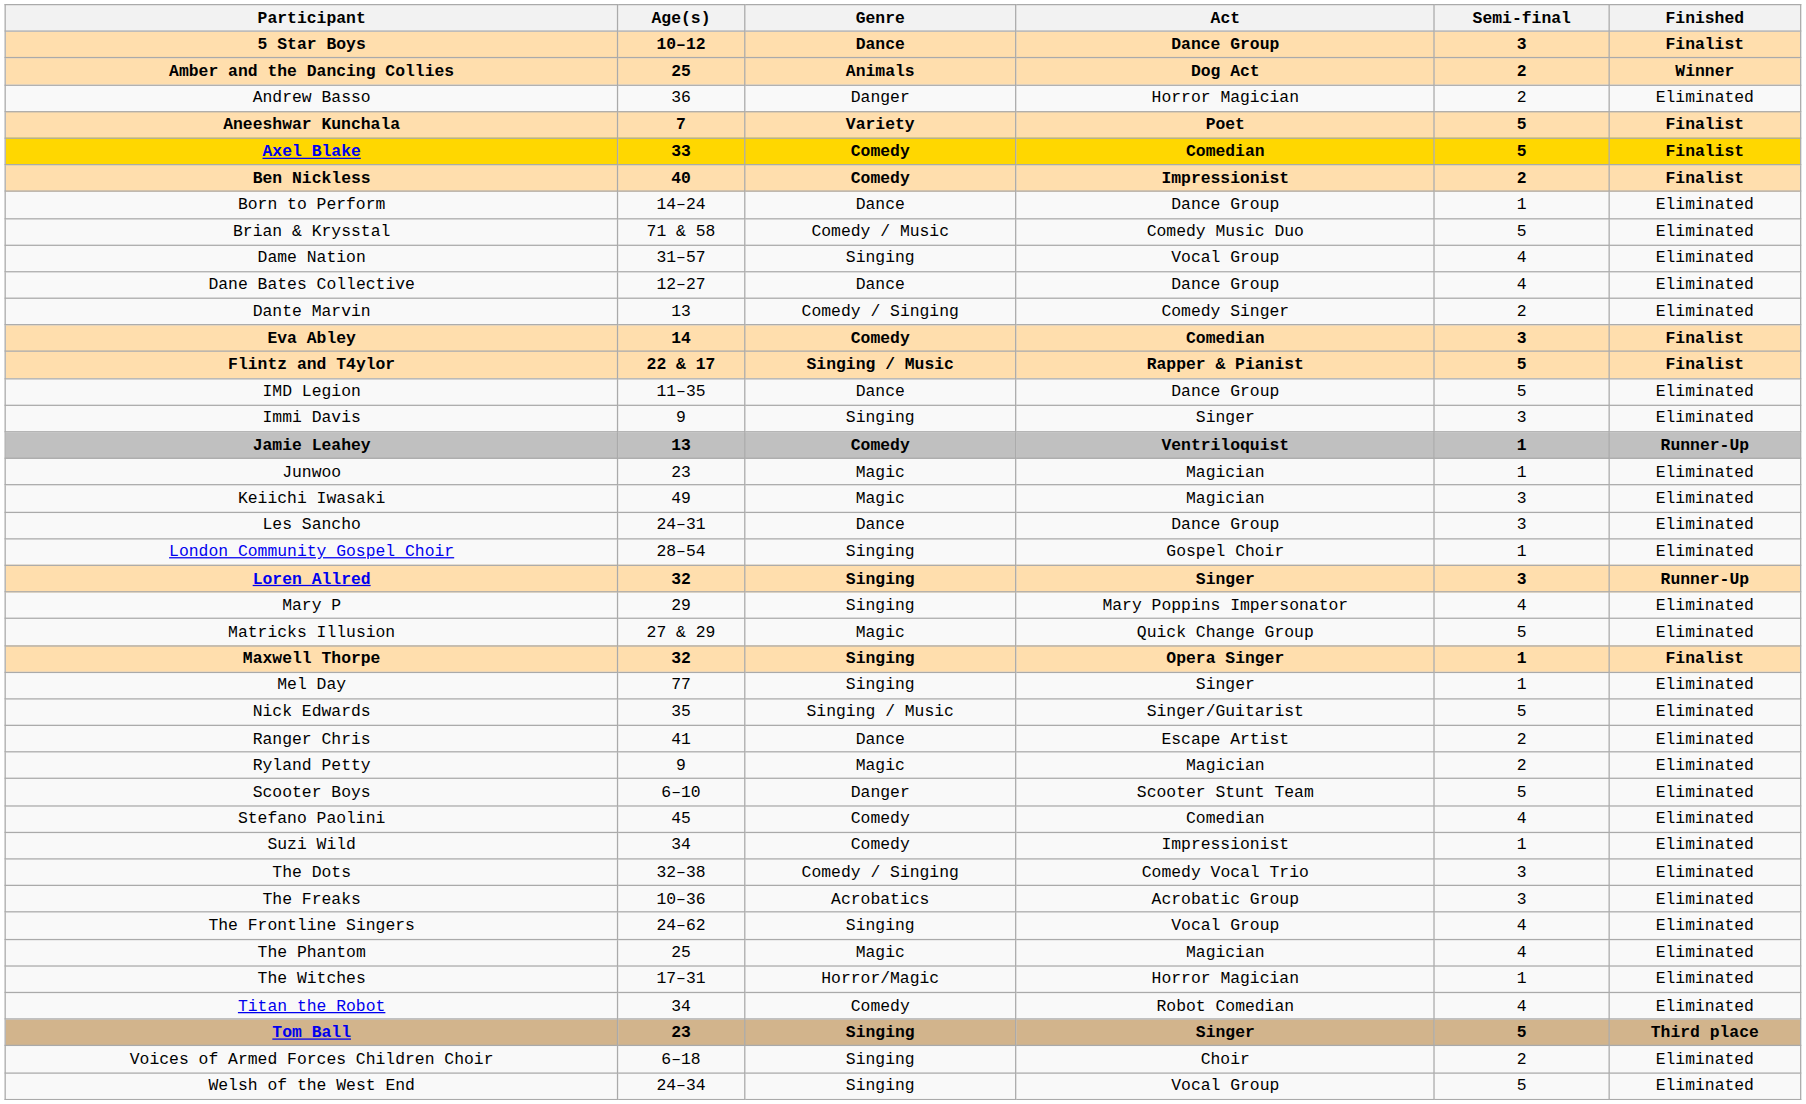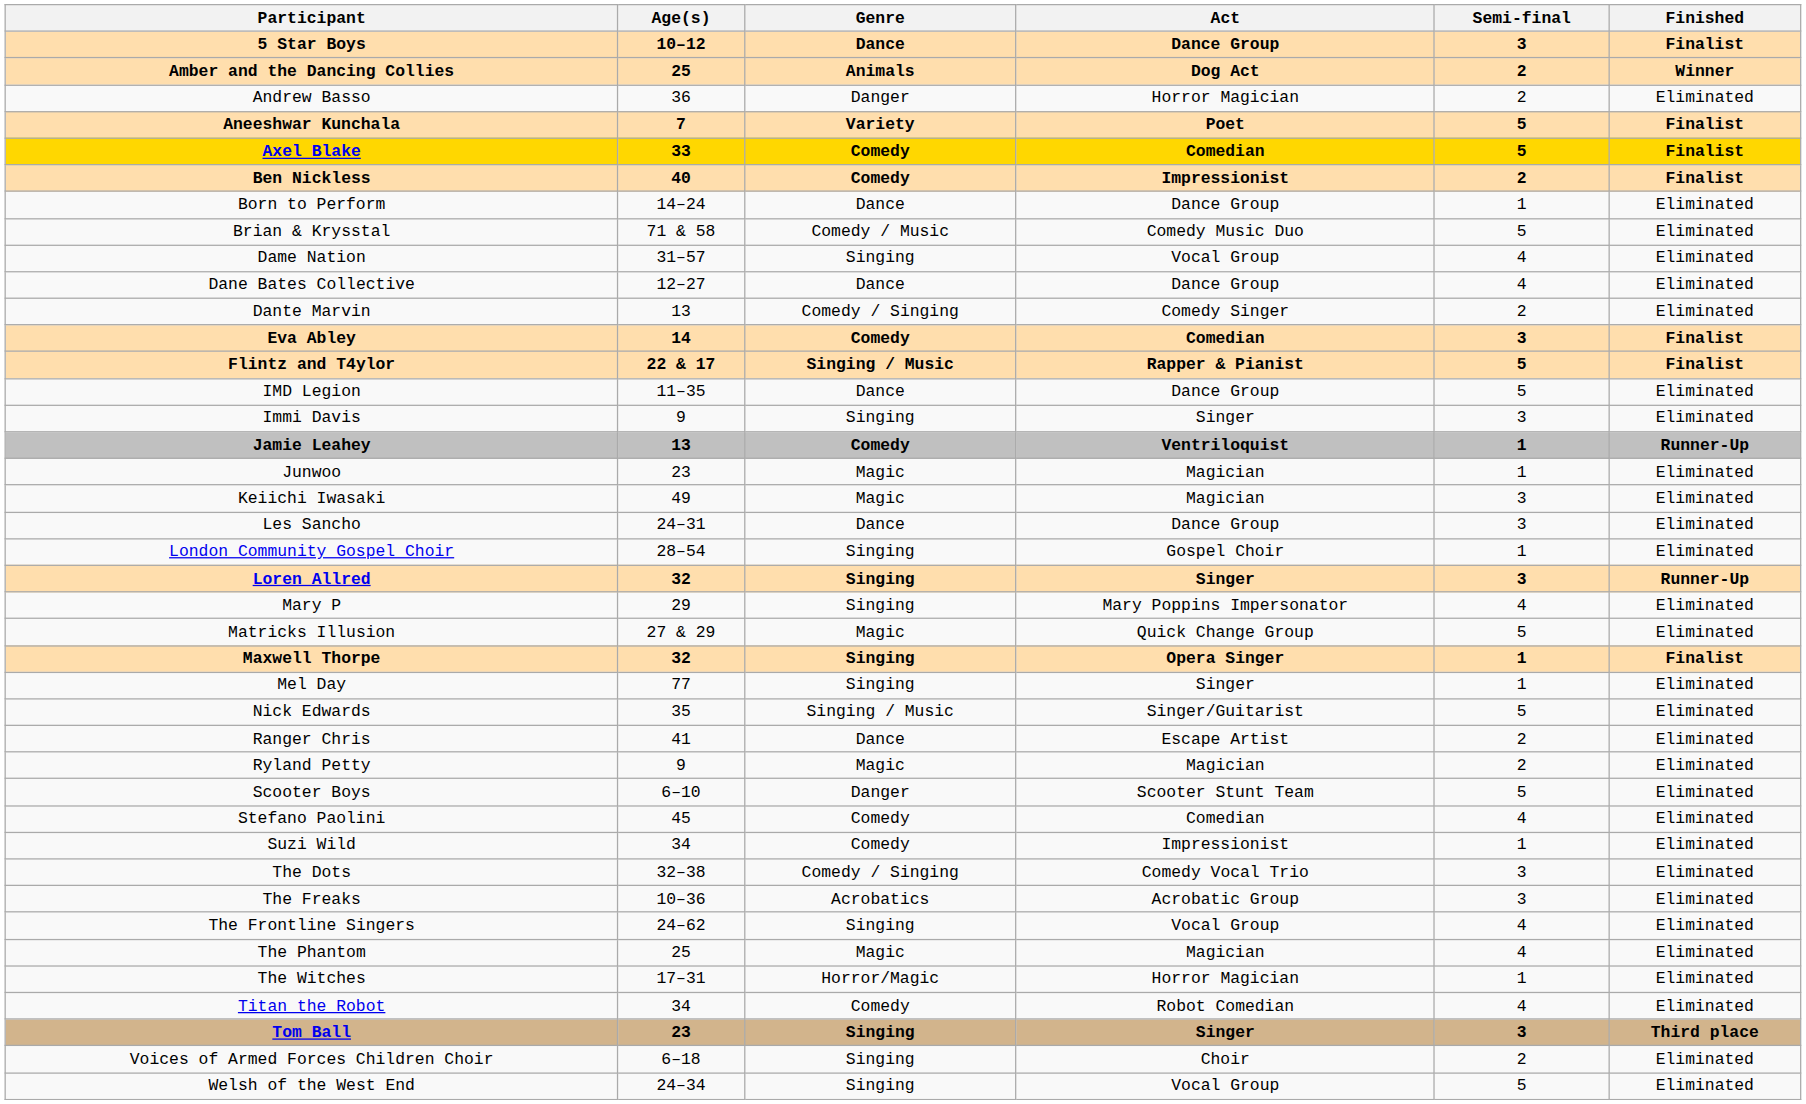 <table class="wikitable sortable" style="margin-left: auto; margin-right: auto; border: none; width:90%; text-align:center;">
 <tr>
 <th>Participant</th>
 <th class="unsortable">Age(s)</th>
 <th>Genre</th>
 <th class="unsortable">Act</th>
 <th>Semi-final</th>
 <th>Finished </th>
 </tr>
 <tr style="background:NavajoWhite">
 <td><strong>5 Star Boys</strong></td>
 <td><strong>10–12</strong></td>
 <td><strong>Dance</strong></td>
 <td><strong>Dance Group</strong></td>
 <td><strong>3</strong></td>
 <td><strong>Finalist</strong></td>
 </tr>
 <tr style="background:NavajoWhite">
 <td><strong>Amber and the Dancing Collies</strong> </td>
 <td><strong>25</strong></td>
 <td><strong>Animals</strong></td>
 <td><strong>Dog Act</strong></td>
 <td><strong>2</strong></td>
 <td><strong>Winner</strong></td>
 </tr>
 <tr>
 <td>Andrew Basso</td>
 <td>36</td>
 <td>Danger</td>
 <td>Horror Magician</td>
 <td>2</td>
 <td>Eliminated</td>
 </tr>
 <tr style="background:NavajoWhite">
 <td><strong>Aneeshwar Kunchala</strong></td>
 <td><strong>7</strong></td>
 <td><strong>Variety</strong></td>
 <td><strong>Poet</strong></td>
 <td><strong>5</strong></td>
 <td><strong>Finalist</strong></td>
 </tr>
 <tr style="background:gold">
 <td><strong><a href='#'>Axel Blake</a></strong> </td>
 <td><strong>33</strong></td>
 <td><strong>Comedy</strong></td>
 <td><strong>Comedian</strong></td>
 <td><strong>5</strong></td>
 <td><strong>Finalist</strong></td>
 </tr>
 <tr style="background:NavajoWhite">
 <td><strong>Ben Nickless</strong></td>
 <td><strong>40</strong></td>
 <td><strong>Comedy</strong></td>
 <td><strong>Impressionist</strong></td>
 <td><strong>2</strong></td>
 <td><strong>Finalist</strong></td>
 </tr>
 <tr>
 <td>Born to Perform </td>
 <td>14–24</td>
 <td>Dance</td>
 <td>Dance Group</td>
 <td>1</td>
 <td>Eliminated</td>
 </tr>
 <tr>
 <td>Brian & Krysstal</td>
 <td>71 & 58</td>
 <td>Comedy / Music</td>
 <td>Comedy Music Duo</td>
 <td>5</td>
 <td>Eliminated</td>
 </tr>
 <tr>
 <td>Dame Nation</td>
 <td>31–57</td>
 <td>Singing</td>
 <td>Vocal Group</td>
 <td>4</td>
 <td>Eliminated</td>
 </tr>
 <tr>
 <td>Dane Bates Collective</td>
 <td>12–27</td>
 <td>Dance</td>
 <td>Dance Group</td>
 <td>4</td>
 <td>Eliminated</td>
 </tr>
 <tr>
 <td>Dante Marvin</td>
 <td>13</td>
 <td>Comedy / Singing</td>
 <td>Comedy Singer</td>
 <td>2</td>
 <td>Eliminated</td>
 </tr>
 <tr style="background:NavajoWhite">
 <td><strong>Eva Abley</strong></td>
 <td><strong>14</strong></td>
 <td><strong>Comedy</strong></td>
 <td><strong>Comedian</strong></td>
 <td><strong>3</strong></td>
 <td><strong>Finalist</strong></td>
 </tr>
 <tr style="background:NavajoWhite">
 <td><strong>Flintz and T4ylor</strong> </td>
 <td><strong>22 & 17</strong></td>
 <td><strong>Singing / Music</strong></td>
 <td><strong>Rapper & Pianist</strong></td>
 <td><strong>5</strong></td>
 <td><strong>Finalist</strong></td>
 </tr>
 <tr>
 <td>IMD Legion</td>
 <td>11–35</td>
 <td>Dance</td>
 <td>Dance Group</td>
 <td>5</td>
 <td>Eliminated</td>
 </tr>
 <tr>
 <td>Immi Davis</td>
 <td>9</td>
 <td>Singing</td>
 <td>Singer</td>
 <td>3</td>
 <td>Eliminated</td>
 </tr>
 <tr style="background:silver">
 <td><strong>Jamie Leahey</strong></td>
 <td><strong>13</strong></td>
 <td><strong>Comedy</strong></td>
 <td><strong>Ventriloquist</strong></td>
 <td><strong>1</strong></td>
 <td><strong>Runner-Up</strong></td>
 </tr>
 <tr>
 <td>Junwoo</td>
 <td>23</td>
 <td>Magic</td>
 <td>Magician</td>
 <td>1</td>
 <td>Eliminated</td>
 </tr>
 <tr>
 <td>Keiichi Iwasaki </td>
 <td>49</td>
 <td>Magic</td>
 <td>Magician</td>
 <td>3</td>
 <td>Eliminated</td>
 </tr>
 <tr>
 <td>Les Sancho</td>
 <td>24–31</td>
 <td>Dance</td>
 <td>Dance Group</td>
 <td>3</td>
 <td>Eliminated</td>
 </tr>
 <tr>
 <td><a href='#'>London Community Gospel Choir</a></td>
 <td>28–54</td>
 <td>Singing</td>
 <td>Gospel Choir</td>
 <td>1</td>
 <td>Eliminated</td>
 </tr>
 <tr style="background:NavajoWhite">
 <td><strong><a href='#'>Loren Allred</a></strong> </td>
 <td><strong>32</strong></td>
 <td><strong>Singing</strong></td>
 <td><strong>Singer</strong></td>
 <td><strong>3</strong></td>
 <td><strong>Runner-Up</strong></td>
 </tr>
 <tr>
 <td>Mary P</td>
 <td>29</td>
 <td>Singing</td>
 <td>Mary Poppins Impersonator</td>
 <td>4</td>
 <td>Eliminated</td>
 </tr>
 <tr>
 <td>Matricks Illusion</td>
 <td>27 & 29</td>
 <td>Magic</td>
 <td>Quick Change Group</td>
 <td>5</td>
 <td>Eliminated</td>
 </tr>
 <tr style="background:NavajoWhite">
 <td><strong>Maxwell Thorpe</strong></td>
 <td><strong>32</strong></td>
 <td><strong>Singing</strong></td>
 <td><strong>Opera Singer</strong></td>
 <td><strong>1</strong></td>
 <td><strong>Finalist</strong></td>
 </tr>
 <tr>
 <td>Mel Day</td>
 <td>77</td>
 <td>Singing</td>
 <td>Singer</td>
 <td>1</td>
 <td>Eliminated</td>
 </tr>
 <tr>
 <td>Nick Edwards</td>
 <td>35</td>
 <td>Singing / Music</td>
 <td>Singer/Guitarist</td>
 <td>5</td>
 <td>Eliminated</td>
 </tr>
 <tr>
 <td>Ranger Chris</td>
 <td>41</td>
 <td>Dance</td>
 <td>Escape Artist</td>
 <td>2</td>
 <td>Eliminated</td>
 </tr>
 <tr>
 <td>Ryland Petty</td>
 <td>9</td>
 <td>Magic</td>
 <td>Magician</td>
 <td>2</td>
 <td>Eliminated</td>
 </tr>
 <tr>
 <td>Scooter Boys</td>
 <td>6–10</td>
 <td>Danger</td>
 <td>Scooter Stunt Team</td>
 <td>5</td>
 <td>Eliminated</td>
 </tr>
 <tr>
 <td>Stefano Paolini</td>
 <td>45</td>
 <td>Comedy</td>
 <td>Comedian</td>
 <td>4</td>
 <td>Eliminated</td>
 </tr>
 <tr>
 <td>Suzi Wild</td>
 <td>34</td>
 <td>Comedy</td>
 <td>Impressionist</td>
 <td>1</td>
 <td>Eliminated</td>
 </tr>
 <tr>
 <td>The Dots</td>
 <td>32–38</td>
 <td>Comedy / Singing</td>
 <td>Comedy Vocal Trio</td>
 <td>3</td>
 <td>Eliminated</td>
 </tr>
 <tr>
 <td>The Freaks</td>
 <td>10–36</td>
 <td>Acrobatics</td>
 <td>Acrobatic Group</td>
 <td>3</td>
 <td>Eliminated</td>
 </tr>
 <tr>
 <td>The Frontline Singers</td>
 <td>24–62</td>
 <td>Singing</td>
 <td>Vocal Group</td>
 <td>4</td>
 <td>Eliminated</td>
 </tr>
 <tr>
 <td>The Phantom</td>
 <td>25</td>
 <td>Magic</td>
 <td>Magician</td>
 <td>4</td>
 <td>Eliminated</td>
 </tr>
 <tr>
 <td>The Witches</td>
 <td>17–31</td>
 <td>Horror/Magic</td>
 <td>Horror Magician</td>
 <td>1</td>
 <td>Eliminated</td>
 </tr>
 <tr>
 <td><a href='#'>Titan the Robot</a></td>
 <td>34</td>
 <td>Comedy</td>
 <td>Robot Comedian</td>
 <td>4</td>
 <td>Eliminated</td>
 </tr>
 <tr style="background:tan">
 <td><strong><a href='#'>Tom Ball</a></strong></td>
 <td><strong>23</strong></td>
 <td><strong>Singing</strong></td>
 <td><strong>Singer</strong></td>
-<td><strong>5</strong></td>
+<td><strong>3</strong></td>
 <td><strong>Third place</strong></td>
 </tr>
 <tr>
 <td>Voices of Armed Forces Children Choir</td>
 <td>6–18</td>
 <td>Singing</td>
 <td>Choir</td>
 <td>2</td>
 <td>Eliminated</td>
 </tr>
 <tr>
 <td>Welsh of the West End</td>
 <td>24–34</td>
 <td>Singing</td>
 <td>Vocal Group</td>
 <td>5</td>
 <td>Eliminated</td>
 </tr>
 </table>
